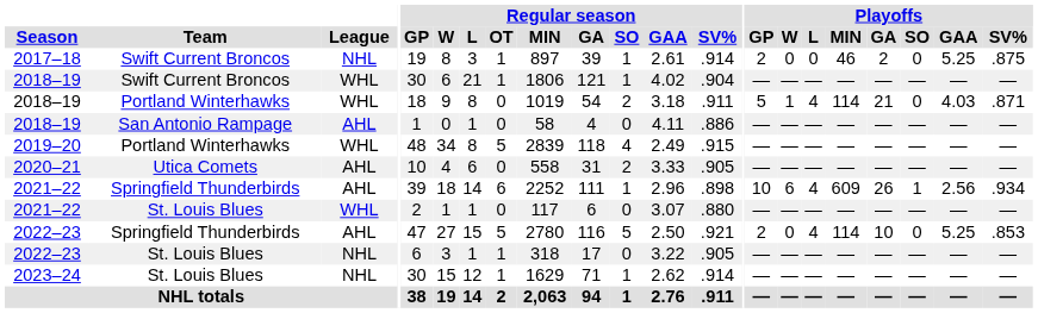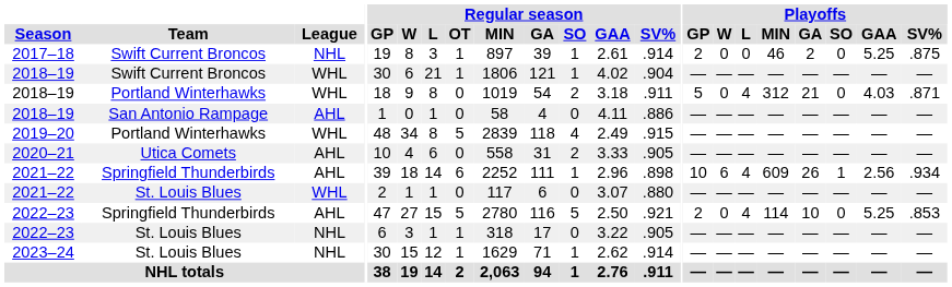 <table border="0" cellpadding="1" cellspacing="0" style="text-align:center; width:75%">
 <tr ALIGN="center" bgcolor="#e0e0e0">
 <th align="center" colspan="3" bgcolor="#ffffff"></th>
 <th align="center" rowspan="99" bgcolor="#ffffff"></th>
 <th align="center" colspan="9" bgcolor="#e0e0e0"><a href='#'>Regular season</a></th>
 <th align="center" rowspan="99" bgcolor="#ffffff"></th>
 <th align="center" colspan="8" bgcolor="#e0e0e0"><a href='#'>Playoffs</a></th>
 </tr>
 <tr ALIGN="center" bgcolor="#e0e0e0">
 <th><a href='#'>Season</a></th>
 <th>Team</th>
 <th>League</th>
 <th>GP</th>
 <th>W</th>
 <th>L</th>
 <th>OT</th>
 <th>MIN</th>
 <th>GA</th>
 <th><a href='#'>SO</a></th>
 <th><a href='#'>GAA</a></th>
 <th><a href='#'>SV%</a></th>
 <th>GP</th>
 <th>W</th>
 <th>L</th>
 <th>MIN</th>
 <th>GA</th>
 <th>SO</th>
 <th>GAA</th>
 <th>SV%</th>
 </tr>
 <tr>
 <td><a href='#'>2017–18</a></td>
 <td><a href='#'>Swift Current Broncos</a></td>
 <td><a href='#'>NHL</a></td>
 <td>19</td>
 <td>8</td>
 <td>3</td>
 <td>1</td>
 <td>897</td>
 <td>39</td>
 <td>1</td>
 <td>2.61</td>
 <td>.914</td>
 <td>2</td>
 <td>0</td>
 <td>0</td>
 <td>46</td>
 <td>2</td>
 <td>0</td>
 <td>5.25</td>
 <td>.875</td>
 </tr>
 <tr bgcolor="#f0f0f0">
 <td><a href='#'>2018–19</a></td>
 <td>Swift Current Broncos</td>
 <td>WHL</td>
 <td>30</td>
 <td>6</td>
 <td>21</td>
 <td>1</td>
 <td>1806</td>
 <td>121</td>
 <td>1</td>
 <td>4.02</td>
 <td>.904</td>
 <td>—</td>
 <td>—</td>
 <td>—</td>
 <td>—</td>
 <td>—</td>
 <td>—</td>
 <td>—</td>
 <td>—</td>
 </tr>
 <tr>
 <td>2018–19</td>
 <td><a href='#'>Portland Winterhawks</a></td>
 <td>WHL</td>
 <td>18</td>
 <td>9</td>
 <td>8</td>
 <td>0</td>
 <td>1019</td>
 <td>54</td>
 <td>2</td>
 <td>3.18</td>
 <td>.911</td>
 <td>5</td>
-<td>1</td>
+<td>0</td>
 <td>4</td>
-<td>114</td>
+<td>312</td>
 <td>21</td>
 <td>0</td>
 <td>4.03</td>
 <td>.871</td>
 </tr>
 <tr bgcolor="#f0f0f0">
 <td><a href='#'>2018–19</a></td>
 <td><a href='#'>San Antonio Rampage</a></td>
 <td><a href='#'>AHL</a></td>
 <td>1</td>
 <td>0</td>
 <td>1</td>
 <td>0</td>
 <td>58</td>
 <td>4</td>
 <td>0</td>
 <td>4.11</td>
 <td>.886</td>
 <td>—</td>
 <td>—</td>
 <td>—</td>
 <td>—</td>
 <td>—</td>
 <td>—</td>
 <td>—</td>
 <td>—</td>
 </tr>
 <tr>
 <td><a href='#'>2019–20</a></td>
 <td>Portland Winterhawks</td>
 <td>WHL</td>
 <td>48</td>
 <td>34</td>
 <td>8</td>
 <td>5</td>
 <td>2839</td>
 <td>118</td>
 <td>4</td>
 <td>2.49</td>
 <td>.915</td>
 <td>—</td>
 <td>—</td>
 <td>—</td>
 <td>—</td>
 <td>—</td>
 <td>—</td>
 <td>—</td>
 <td>—</td>
 </tr>
 <tr bgcolor="#f0f0f0">
 <td><a href='#'>2020–21</a></td>
 <td><a href='#'>Utica Comets</a></td>
 <td>AHL</td>
 <td>10</td>
 <td>4</td>
 <td>6</td>
 <td>0</td>
 <td>558</td>
 <td>31</td>
 <td>2</td>
 <td>3.33</td>
 <td>.905</td>
 <td>—</td>
 <td>—</td>
 <td>—</td>
 <td>—</td>
 <td>—</td>
 <td>—</td>
 <td>—</td>
 <td>—</td>
 </tr>
 <tr>
 <td><a href='#'>2021–22</a></td>
 <td><a href='#'>Springfield Thunderbirds</a></td>
 <td>AHL</td>
 <td>39</td>
 <td>18</td>
 <td>14</td>
 <td>6</td>
 <td>2252</td>
 <td>111</td>
 <td>1</td>
 <td>2.96</td>
 <td>.898</td>
 <td>10</td>
 <td>6</td>
 <td>4</td>
 <td>609</td>
 <td>26</td>
 <td>1</td>
 <td>2.56</td>
 <td>.934</td>
 </tr>
 <tr bgcolor="#f0f0f0">
 <td><a href='#'>2021–22</a></td>
 <td><a href='#'>St. Louis Blues</a></td>
 <td><a href='#'>WHL</a></td>
 <td>2</td>
 <td>1</td>
 <td>1</td>
 <td>0</td>
 <td>117</td>
 <td>6</td>
 <td>0</td>
 <td>3.07</td>
 <td>.880</td>
 <td>—</td>
 <td>—</td>
 <td>—</td>
 <td>—</td>
 <td>—</td>
 <td>—</td>
 <td>—</td>
 <td>—</td>
 </tr>
 <tr>
 <td><a href='#'>2022–23</a></td>
 <td>Springfield Thunderbirds</td>
 <td>AHL</td>
 <td>47</td>
 <td>27</td>
 <td>15</td>
 <td>5</td>
 <td>2780</td>
 <td>116</td>
 <td>5</td>
 <td>2.50</td>
 <td>.921</td>
 <td>2</td>
 <td>0</td>
 <td>4</td>
 <td>114</td>
 <td>10</td>
 <td>0</td>
 <td>5.25</td>
 <td>.853</td>
 </tr>
 <tr bgcolor="#f0f0f0">
 <td><a href='#'>2022–23</a></td>
 <td>St. Louis Blues</td>
 <td>NHL</td>
 <td>6</td>
 <td>3</td>
 <td>1</td>
 <td>1</td>
 <td>318</td>
 <td>17</td>
 <td>0</td>
 <td>3.22</td>
 <td>.905</td>
 <td>—</td>
 <td>—</td>
 <td>—</td>
 <td>—</td>
 <td>—</td>
 <td>—</td>
 <td>—</td>
 <td>—</td>
 </tr>
 <tr>
 <td><a href='#'>2023–24</a></td>
 <td>St. Louis Blues</td>
 <td>NHL</td>
 <td>30</td>
 <td>15</td>
 <td>12</td>
 <td>1</td>
 <td>1629</td>
 <td>71</td>
 <td>1</td>
 <td>2.62</td>
 <td>.914</td>
 <td>—</td>
 <td>—</td>
 <td>—</td>
 <td>—</td>
 <td>—</td>
 <td>—</td>
 <td>—</td>
 <td>—</td>
 </tr>
 <tr bgcolor="#e0e0e0">
 <th colspan=3>NHL totals</th>
 <th>38</th>
 <th>19</th>
 <th>14</th>
 <th>2</th>
 <th>2,063</th>
 <th>94</th>
 <th>1</th>
 <th>2.76</th>
 <th>.911</th>
 <th>—</th>
 <th>—</th>
 <th>—</th>
 <th>—</th>
 <th>—</th>
 <th>—</th>
 <th>—</th>
 <th>—</th>
 </tr>
 </table>
